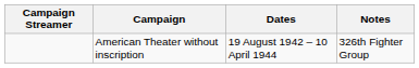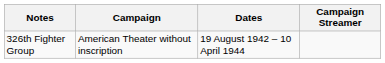 <table class="wikitable">
 <tr style="background:#efefef;">
-<th>Campaign Streamer</th>
+<th>Notes</th>
 <th>Campaign</th>
 <th>Dates</th>
-<th>Notes</th>
+<th>Campaign Streamer</th>
 </tr>
 <tr>
-<td></td>
+<td>326th Fighter Group</td>
 <td>American Theater without inscription</td>
 <td>19 August 1942 – 10 April 1944</td>
-<td>326th Fighter Group</td>
+<td></td>
 </tr>
 </table>
